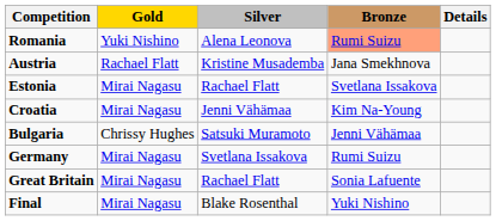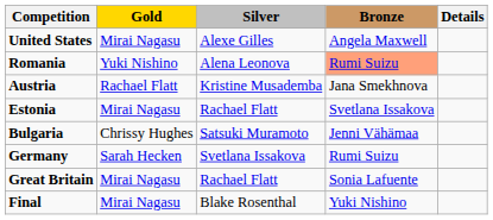 <table class="wikitable">
 <tr>
 <th>Competition</th>
 <td align=center bgcolor=gold><strong>Gold</strong></td>
 <td align=center bgcolor=silver><strong>Silver</strong></td>
 <td align=center bgcolor=cc9966><strong>Bronze</strong></td>
 <th>Details</th>
+</tr>
+<tr>
+<td><strong>United States</strong></td>
+<td> <a href='#'>Mirai Nagasu</a></td>
+<td> <a href='#'>Alexe Gilles</a></td>
+<td> <a href='#'>Angela Maxwell</a></td>
+<td></td>
 </tr>
 <tr>
 <td><strong>Romania</strong></td>
 <td> <a href='#'>Yuki Nishino</a></td>
 <td> <a href='#'>Alena Leonova</a></td>
 <td style="background: lightsalmon;"> <a href='#'>Rumi Suizu</a></td>
 <td></td>
 </tr>
 <tr>
 <td><strong>Austria</strong></td>
 <td> <a href='#'>Rachael Flatt</a></td>
 <td> <a href='#'>Kristine Musademba</a></td>
 <td> Jana Smekhnova</td>
 <td></td>
 </tr>
 <tr>
 <td><strong>Estonia</strong></td>
 <td> <a href='#'>Mirai Nagasu</a></td>
 <td> <a href='#'>Rachael Flatt</a></td>
 <td> <a href='#'>Svetlana Issakova</a></td>
 <td></td>
 </tr>
 <tr>
-<td><strong>Croatia</strong></td>
-<td> <a href='#'>Mirai Nagasu</a></td>
-<td> <a href='#'>Jenni Vähämaa</a></td>
-<td> <a href='#'>Kim Na-Young</a></td>
-<td></td>
-</tr>
-<tr>
 <td><strong>Bulgaria</strong></td>
 <td> Chrissy Hughes</td>
 <td> <a href='#'>Satsuki Muramoto</a></td>
 <td> <a href='#'>Jenni Vähämaa</a></td>
 <td></td>
 </tr>
 <tr>
 <td><strong>Germany</strong></td>
-<td> <a href='#'>Mirai Nagasu</a></td>
+<td> <a href='#'>Sarah Hecken</a></td>
 <td> <a href='#'>Svetlana Issakova</a></td>
 <td> <a href='#'>Rumi Suizu</a></td>
 <td></td>
 </tr>
 <tr>
 <td><strong>Great Britain</strong></td>
 <td> <a href='#'>Mirai Nagasu</a></td>
 <td> <a href='#'>Rachael Flatt</a></td>
 <td> <a href='#'>Sonia Lafuente</a></td>
 <td></td>
 </tr>
 <tr>
 <td><strong>Final</strong></td>
 <td> <a href='#'>Mirai Nagasu</a></td>
 <td> Blake Rosenthal</td>
 <td> <a href='#'>Yuki Nishino</a></td>
 <td></td>
 </tr>
 </table>
